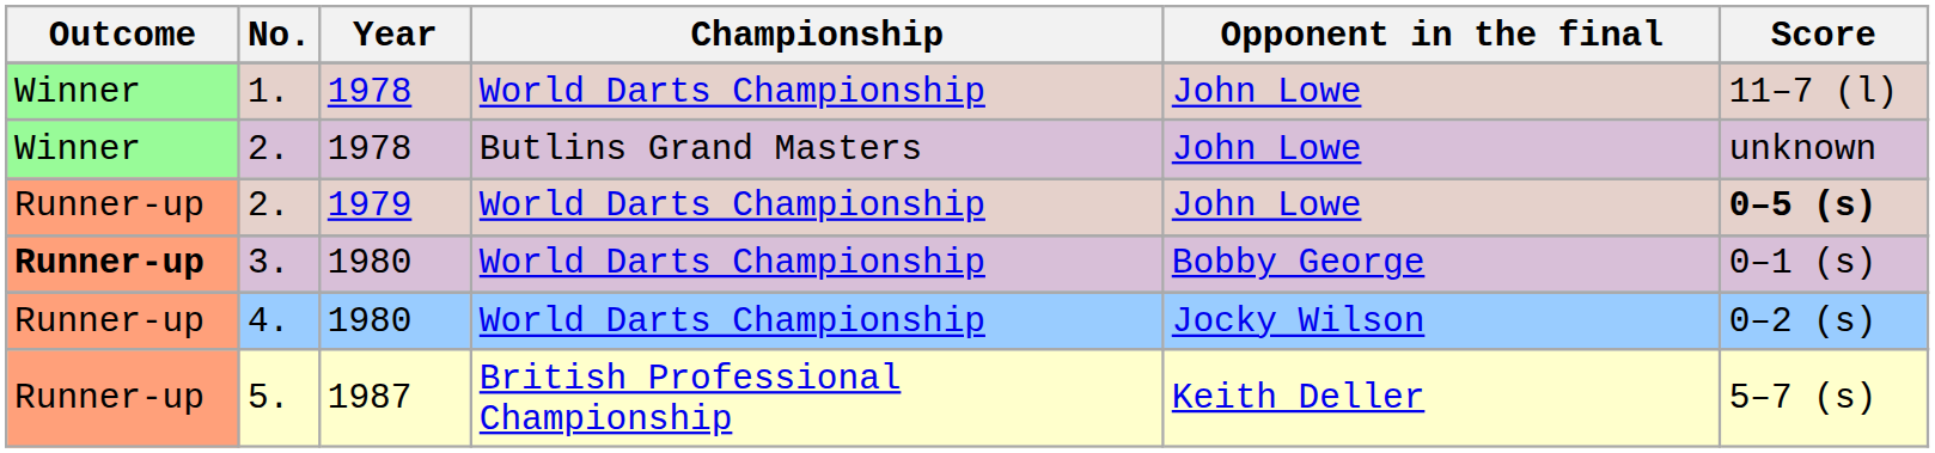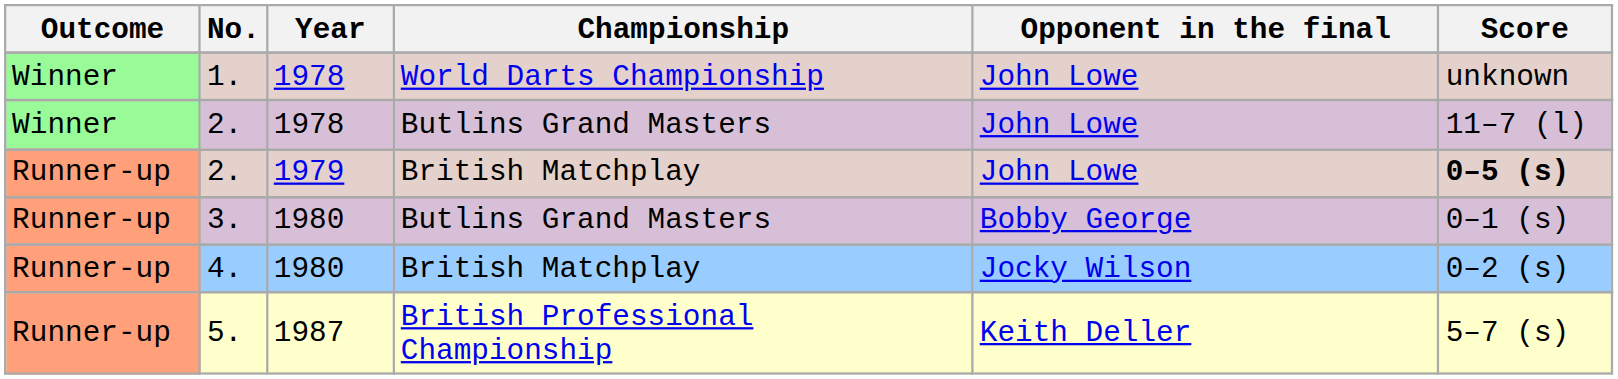 <table class="wikitable">
 <tr>
 <th width="80">Outcome</th>
 <th width="20">No.</th>
 <th width="50">Year</th>
 <th style="width:250px;">Championship</th>
 <th style="width:200px;">Opponent in the final</th>
 <th width="70">Score</th>
 </tr>
 <tr>
 </tr>
 <tr style="background:#e5d1cb;">
 <td style="background:#98FB98;">Winner</td>
 <td>1.</td>
 <td><a href='#'>1978</a></td>
 <td><a href='#'>World Darts Championship</a></td>
 <td> <a href='#'>John Lowe</a></td>
-<td>11–7 (l)</td>
+<td>unknown</td>
 </tr>
 <tr>
 </tr>
 <tr style="background:thistle">
 <td style="background:#98FB98;">Winner</td>
 <td>2.</td>
 <td>1978</td>
 <td>Butlins Grand Masters</td>
 <td> <a href='#'>John Lowe</a></td>
-<td>unknown</td>
+<td>11–7 (l)</td>
 </tr>
 <tr>
 </tr>
 <tr style="background:#e5d1cb;">
 <td style="background:#ffa07a;">Runner-up</td>
 <td>2.</td>
 <td><a href='#'>1979</a></td>
-<td><a href='#'>World Darts Championship</a></td>
+<td>British Matchplay</td>
 <td> <a href='#'>John Lowe</a></td>
 <td><strong>0–5 (s)</strong></td>
 </tr>
 <tr>
 </tr>
 <tr style="background:thistle">
-<td style="background:#ffa07a;"><strong>Runner-up</strong></td>
+<td style="background:#ffa07a;">Runner-up</td>
 <td>3.</td>
 <td>1980</td>
-<td><a href='#'>World Darts Championship</a></td>
+<td>Butlins Grand Masters</td>
 <td> <a href='#'>Bobby George</a></td>
 <td>0–1 (s)</td>
 </tr>
 <tr>
 </tr>
 <tr style="background:#9cf;">
 <td style="background:#ffa07a;">Runner-up</td>
 <td>4.</td>
 <td>1980</td>
-<td><a href='#'>World Darts Championship</a></td>
+<td>British Matchplay</td>
 <td> <a href='#'>Jocky Wilson</a></td>
 <td>0–2 (s)</td>
 </tr>
 <tr>
 </tr>
 <tr style="background:#ffc;">
 <td style="background:#ffa07a;">Runner-up</td>
 <td>5.</td>
 <td>1987</td>
 <td><a href='#'>British Professional Championship</a></td>
 <td> <a href='#'>Keith Deller</a></td>
 <td>5–7 (s)</td>
 </tr>
 </table>
